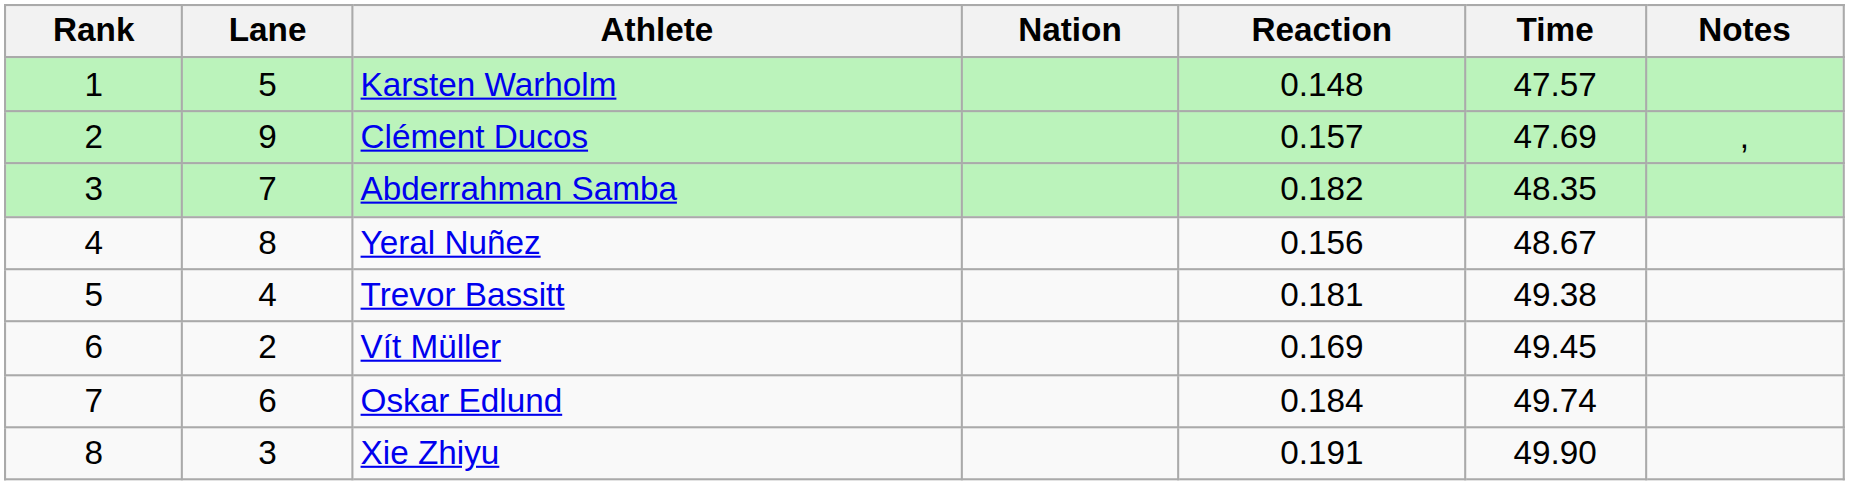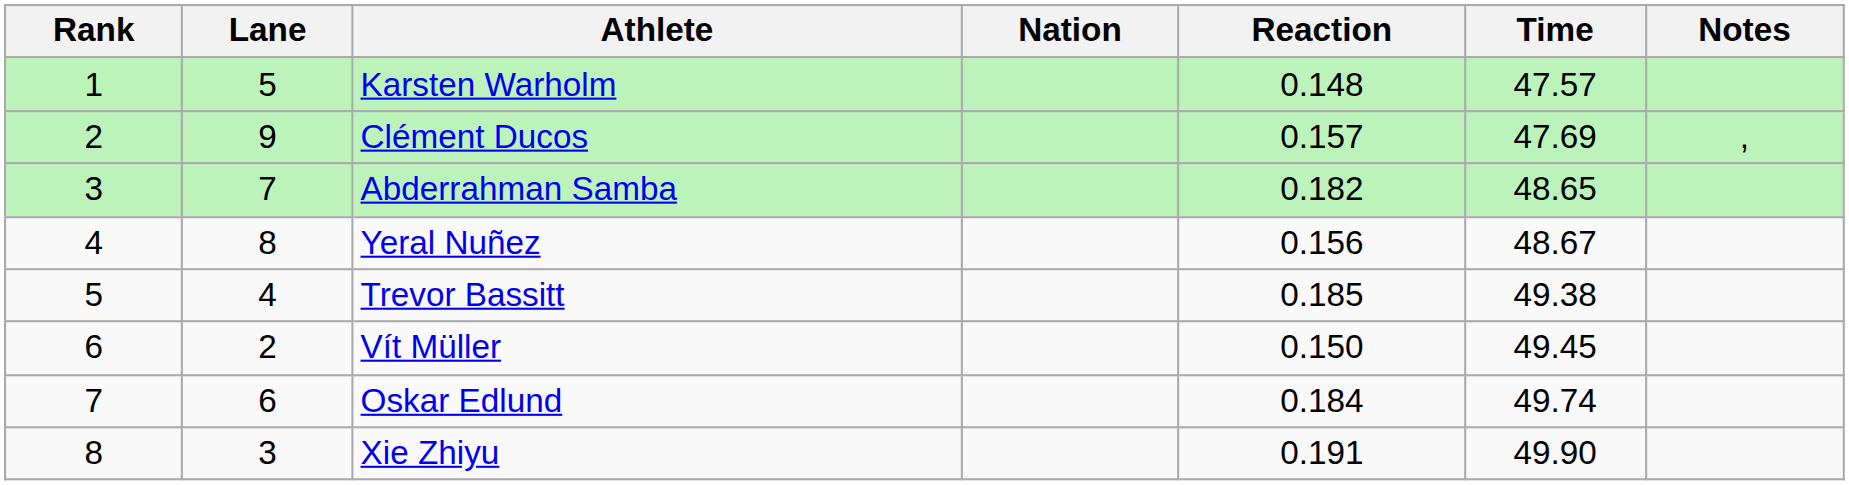 <table class="wikitable sortable" style="text-align:center;width: 70%;">
 <tr>
 <th>Rank</th>
 <th>Lane</th>
 <th>Athlete</th>
 <th>Nation</th>
 <th>Reaction</th>
 <th>Time</th>
 <th>Notes</th>
 </tr>
 <tr bgcolor=bbf3bb>
 <td>1</td>
 <td>5</td>
 <td align="left"><a href='#'>Karsten Warholm</a></td>
 <td align="left"></td>
 <td>0.148</td>
 <td>47.57</td>
 <td></td>
 </tr>
 <tr bgcolor=bbf3bb>
 <td>2</td>
 <td>9</td>
 <td align="left"><a href='#'>Clément Ducos</a></td>
 <td align="left"></td>
 <td>0.157</td>
 <td>47.69</td>
 <td>, </td>
 </tr>
 <tr bgcolor=bbf3bb>
 <td>3</td>
 <td>7</td>
 <td align="left"><a href='#'>Abderrahman Samba</a></td>
 <td align="left"></td>
 <td>0.182</td>
-<td>48.35</td>
+<td>48.65</td>
 <td></td>
 </tr>
 <tr>
 <td>4</td>
 <td>8</td>
 <td align="left"><a href='#'>Yeral Nuñez</a></td>
 <td align="left"></td>
 <td>0.156</td>
 <td>48.67</td>
 <td></td>
 </tr>
 <tr>
 <td>5</td>
 <td>4</td>
 <td align="left"><a href='#'>Trevor Bassitt</a></td>
 <td align="left"></td>
-<td>0.181</td>
+<td>0.185</td>
 <td>49.38</td>
 <td></td>
 </tr>
 <tr>
 <td>6</td>
 <td>2</td>
 <td align="left"><a href='#'>Vít Müller</a></td>
 <td align="left"></td>
-<td>0.169</td>
+<td>0.150</td>
 <td>49.45</td>
 <td></td>
 </tr>
 <tr>
 <td>7</td>
 <td>6</td>
 <td align="left"><a href='#'>Oskar Edlund</a></td>
 <td align="left"></td>
 <td>0.184</td>
 <td>49.74</td>
 <td></td>
 </tr>
 <tr>
 <td>8</td>
 <td>3</td>
 <td align="left"><a href='#'>Xie Zhiyu</a></td>
 <td align="left"></td>
 <td>0.191</td>
 <td>49.90</td>
 <td></td>
 </tr>
 </table>
